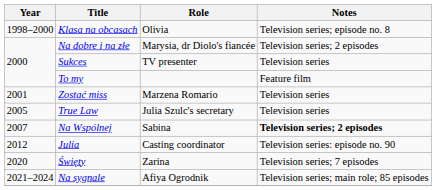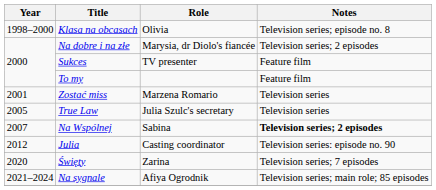 <table class="wikitable plainrowheaders sortable">
 <tr>
 <th scope="col">Year</th>
 <th scope="col">Title</th>
 <th scope="col">Role</th>
 <th scope="col" class="unsortable">Notes</th>
 </tr>
 <tr>
 <td>1998–2000</td>
 <td><em><a href='#'>Klasa na obcasach</a></em></td>
 <td>Olivia</td>
 <td>Television series; episode no. 8</td>
 </tr>
 <tr>
 <td rowspan=3>2000</td>
 <td><em><a href='#'>Na dobre i na złe</a></em></td>
 <td>Marysia, dr Diolo's fiancée</td>
 <td>Television series; 2 episodes</td>
 </tr>
 <tr>
 <td><em><a href='#'>Sukces</a></em></td>
 <td>TV presenter</td>
-<td>Television series</td>
+<td>Feature film</td>
 </tr>
 <tr>
 <td><em><a href='#'>To my</a></em></td>
 <td></td>
 <td>Feature film</td>
 </tr>
 <tr>
 <td>2001</td>
 <td><em><a href='#'>Zostać miss</a></em></td>
 <td>Marzena Romario</td>
 <td>Television series</td>
 </tr>
 <tr>
 <td>2005</td>
 <td><em><a href='#'>True Law</a></em></td>
 <td>Julia Szulc's secretary</td>
 <td>Television series</td>
 </tr>
 <tr>
 <td>2007</td>
 <td><em><a href='#'>Na Wspólnej</a></em></td>
 <td>Sabina</td>
 <td><strong>Television series; 2 episodes</strong></td>
 </tr>
 <tr>
 <td>2012</td>
 <td><em><a href='#'>Julia</a></em></td>
 <td>Casting coordinator</td>
 <td>Television series: episode no. 90</td>
 </tr>
 <tr>
 <td>2020</td>
 <td><em><a href='#'>Święty</a></em></td>
 <td>Zarina</td>
 <td>Television series; 7 episodes</td>
 </tr>
 <tr>
 <td>2021–2024</td>
 <td><em><a href='#'>Na sygnale</a></em></td>
 <td>Afiya Ogrodnik</td>
 <td>Television series; main role; 85 episodes</td>
 </tr>
 <tr>
 </tr>
 </table>
